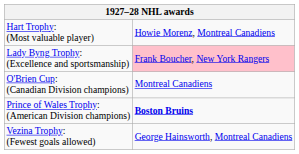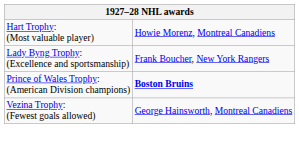 <table class="wikitable">
 <tr>
 <th bgcolor="#DDDDDD" colspan="2">1927–28 NHL awards</th>
 </tr>
 <tr>
 <td><a href='#'>Hart Trophy</a>:<br>(Most valuable player)</td>
 <td><a href='#'>Howie Morenz</a>, <a href='#'>Montreal Canadiens</a></td>
 </tr>
 <tr>
 <td><a href='#'>Lady Byng Trophy</a>:<br>(Excellence and sportsmanship)</td>
-<td style="background: pink;"><a href='#'>Frank Boucher</a>, <a href='#'>New York Rangers</a></td>
-</tr>
-<tr>
-<td><a href='#'>O'Brien Cup</a>:<br>(Canadian Division champions)</td>
-<td><a href='#'>Montreal Canadiens</a></td>
+<td><a href='#'>Frank Boucher</a>, <a href='#'>New York Rangers</a></td>
 </tr>
 <tr>
 <td><a href='#'>Prince of Wales Trophy</a>:<br>(American Division champions)</td>
 <td><strong><a href='#'>Boston Bruins</a></strong></td>
 </tr>
 <tr>
 <td><a href='#'>Vezina Trophy</a>:<br>(Fewest goals allowed)</td>
 <td><a href='#'>George Hainsworth</a>, <a href='#'>Montreal Canadiens</a></td>
 </tr>
 </table>
